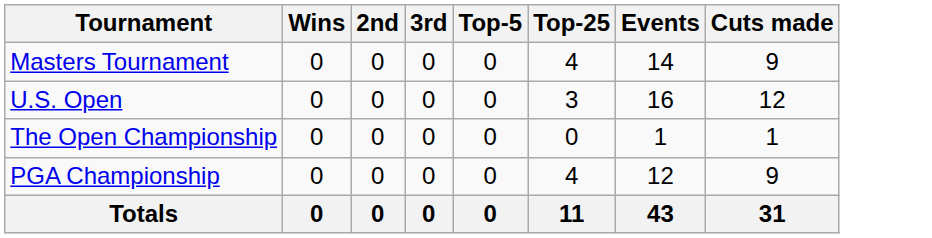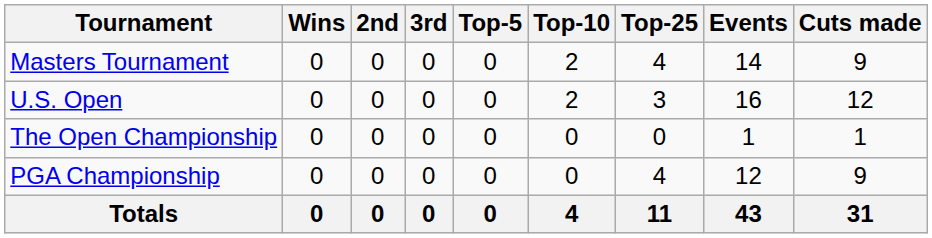 <table class=wikitable style=text-align:center>
 <tr>
 <th>Tournament</th>
 <th>Wins</th>
 <th>2nd</th>
 <th>3rd</th>
 <th>Top-5</th>
+<th>Top-10</th>
 <th>Top-25</th>
 <th>Events</th>
 <th>Cuts made</th>
 </tr>
 <tr>
 <td align=left><a href='#'>Masters Tournament</a></td>
 <td>0</td>
 <td>0</td>
 <td>0</td>
 <td>0</td>
+<td>2</td>
 <td>4</td>
 <td>14</td>
 <td>9</td>
 </tr>
 <tr>
 <td align=left><a href='#'>U.S. Open</a></td>
 <td>0</td>
 <td>0</td>
 <td>0</td>
 <td>0</td>
+<td>2</td>
 <td>3</td>
 <td>16</td>
 <td>12</td>
 </tr>
 <tr>
 <td align=left><a href='#'>The Open Championship</a></td>
+<td>0</td>
 <td>0</td>
 <td>0</td>
 <td>0</td>
 <td>0</td>
 <td>0</td>
 <td>1</td>
 <td>1</td>
 </tr>
 <tr>
 <td align=left><a href='#'>PGA Championship</a></td>
 <td>0</td>
 <td>0</td>
 <td>0</td>
 <td>0</td>
+<td>0</td>
 <td>4</td>
 <td>12</td>
 <td>9</td>
 </tr>
 <tr>
 <th>Totals</th>
 <th>0</th>
 <th>0</th>
 <th>0</th>
 <th>0</th>
+<th>4</th>
 <th>11</th>
 <th>43</th>
 <th>31</th>
 </tr>
 </table>
